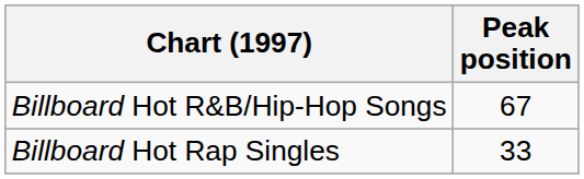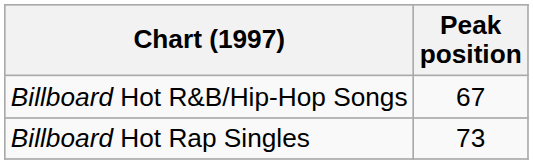 <table class="wikitable">
 <tr>
 <th>Chart (1997)</th>
 <th>Peak<br>position</th>
 </tr>
 <tr>
 <td><em>Billboard</em> Hot R&B/Hip-Hop Songs</td>
 <td align="center">67</td>
 </tr>
 <tr>
 <td><em>Billboard</em> Hot Rap Singles</td>
-<td align="center">33</td>
+<td align="center">73</td>
 </tr>
 </table>
